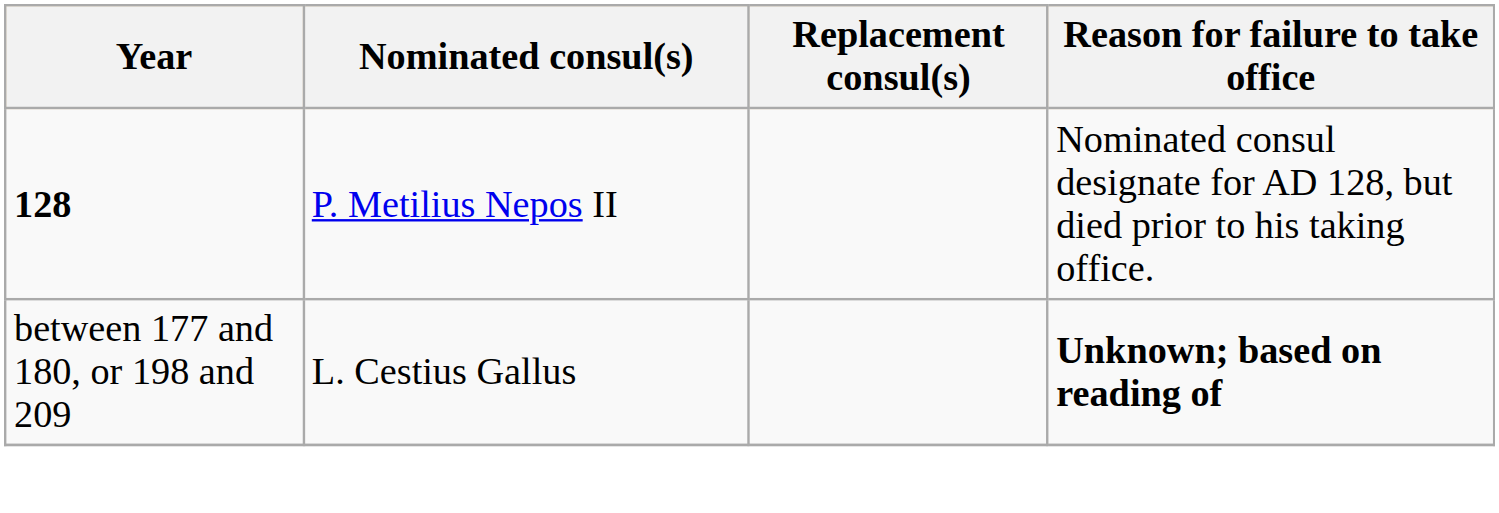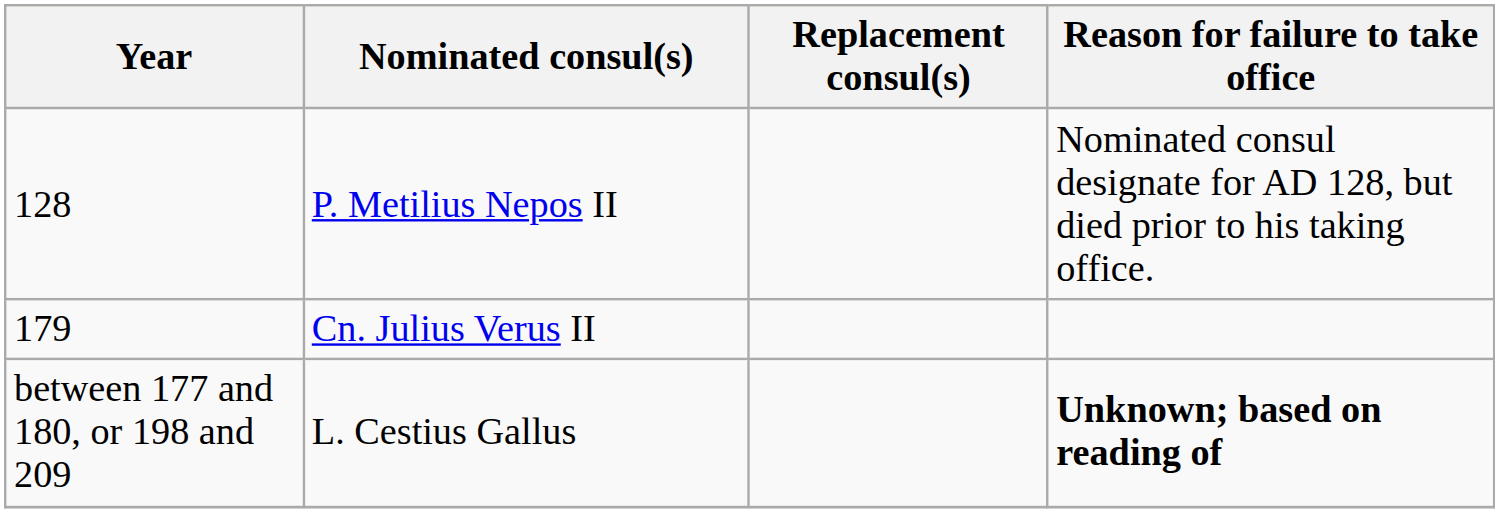 <table class="wikitable"  width="100%">
 <tr bgcolor="#FFDEAD">
 <th width="20%">Year</th>
 <th width="30%">Nominated consul(s)</th>
 <th width="20%">Replacement consul(s)</th>
 <th width="30%">Reason for failure to take office</th>
 </tr>
 <tr>
-<td><strong>128</strong></td>
+<td>128</td>
 <td><a href='#'>P. Metilius Nepos</a> II</td>
 <td></td>
 <td>Nominated consul designate for AD 128, but died prior to his taking office.</td>
+</tr>
+<tr>
+<td>179</td>
+<td><a href='#'>Cn. Julius Verus</a> II</td>
+<td></td>
+<td></td>
 </tr>
 <tr>
 <td>between 177 and 180, or 198 and 209</td>
 <td>L. Cestius Gallus</td>
 <td></td>
 <td><strong>Unknown; based on reading of </strong></td>
 </tr>
 <tr>
 </tr>
 </table>
